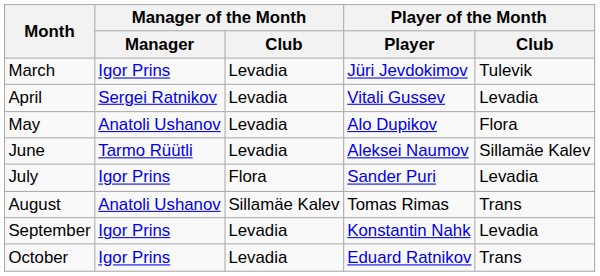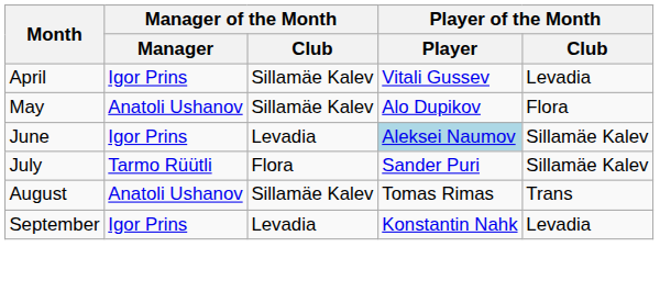 <table class="wikitable">
 <tr>
 <th rowspan=2>Month</th>
 <th colspan=2>Manager of the Month</th>
 <th colspan=2>Player of the Month</th>
 </tr>
 <tr>
 <th>Manager</th>
 <th>Club</th>
 <th>Player</th>
 <th>Club</th>
 </tr>
 <tr>
-<td>March</td>
+<td>April</td>
 <td> <a href='#'>Igor Prins</a></td>
-<td>Levadia</td>
-<td> <a href='#'>Jüri Jevdokimov</a></td>
-<td>Tulevik</td>
-</tr>
-<tr>
-<td>April</td>
-<td> <a href='#'>Sergei Ratnikov</a></td>
-<td>Levadia</td>
+<td>Sillamäe Kalev</td>
 <td> <a href='#'>Vitali Gussev</a></td>
 <td>Levadia</td>
 </tr>
 <tr>
 <td>May</td>
 <td> <a href='#'>Anatoli Ushanov</a></td>
-<td>Levadia</td>
+<td>Sillamäe Kalev</td>
 <td> <a href='#'>Alo Dupikov</a></td>
 <td>Flora</td>
 </tr>
 <tr>
 <td>June</td>
-<td> <a href='#'>Tarmo Rüütli</a></td>
+<td> <a href='#'>Igor Prins</a></td>
 <td>Levadia</td>
-<td> <a href='#'>Aleksei Naumov</a></td>
+<td style="background: lightblue;"> <a href='#'>Aleksei Naumov</a></td>
 <td>Sillamäe Kalev</td>
 </tr>
 <tr>
 <td>July</td>
-<td> <a href='#'>Igor Prins</a></td>
+<td> <a href='#'>Tarmo Rüütli</a></td>
 <td>Flora</td>
 <td> <a href='#'>Sander Puri</a></td>
-<td>Levadia</td>
+<td>Sillamäe Kalev</td>
 </tr>
 <tr>
 <td>August</td>
 <td> <a href='#'>Anatoli Ushanov</a></td>
 <td>Sillamäe Kalev</td>
 <td> Tomas Rimas</td>
 <td>Trans</td>
 </tr>
 <tr>
 <td>September</td>
 <td> <a href='#'>Igor Prins</a></td>
 <td>Levadia</td>
 <td> <a href='#'>Konstantin Nahk</a></td>
 <td>Levadia</td>
 </tr>
-<tr>
-<td>October</td>
-<td> <a href='#'>Igor Prins</a></td>
-<td>Levadia</td>
-<td> <a href='#'>Eduard Ratnikov</a></td>
-<td>Trans</td>
-</tr>
 </table>
